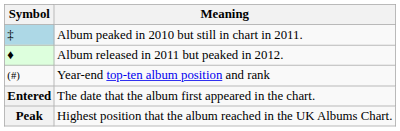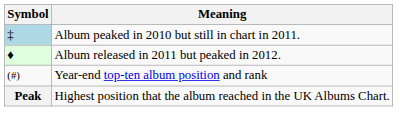 <table Class="wikitable">
 <tr>
 <th>Symbol</th>
 <th>Meaning</th>
 </tr>
 <tr>
 <td bgcolor=lightblue>‡</td>
 <td>Album peaked in 2010 but still in chart in 2011.</td>
 </tr>
 <tr>
 <td bgcolor=#DDFFDD>♦</td>
 <td>Album released in 2011 but peaked in 2012.</td>
 </tr>
 <tr>
 <td><small>(#)</small></td>
 <td>Year-end <a href='#'>top-ten album position</a> and rank</td>
 </tr>
 <tr>
-<th>Entered</th>
-<td>The date that the album first appeared in the chart.</td>
-</tr>
-<tr>
 <th>Peak</th>
 <td>Highest position that the album reached in the UK Albums Chart.</td>
 </tr>
 </table>
